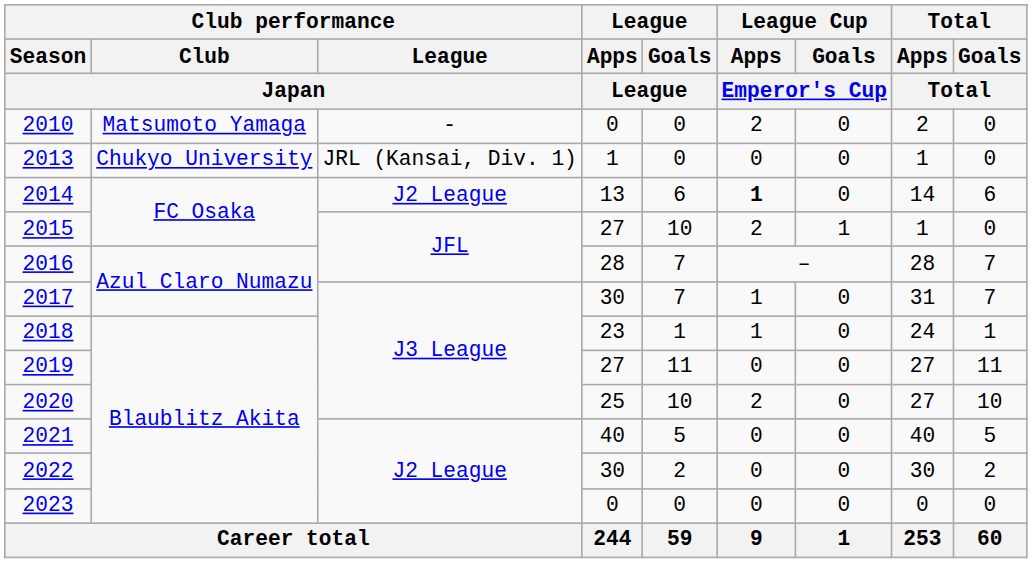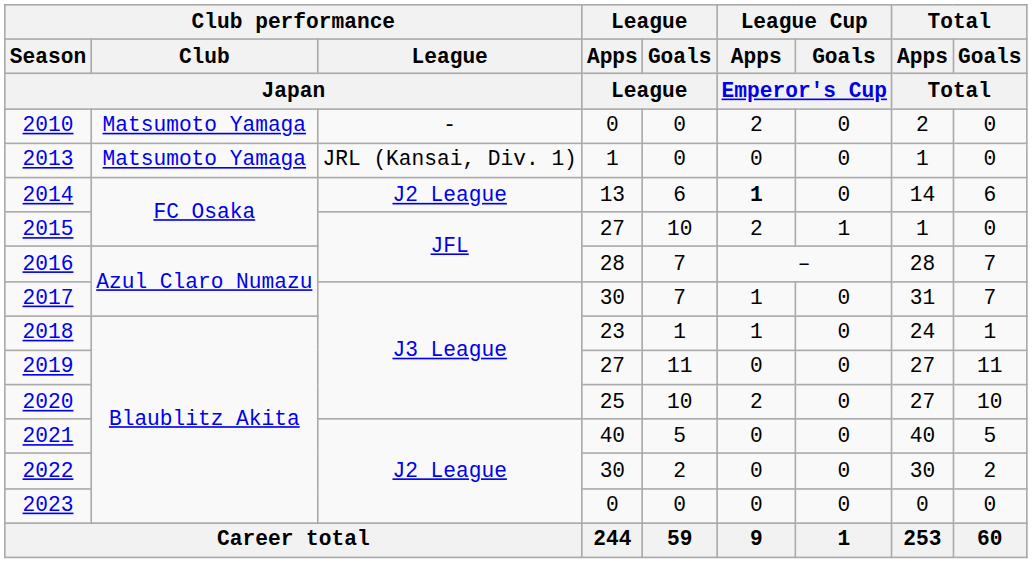 <table class="wikitable" style="text-align:center">
 <tr>
 <th colspan="3">Club performance</th>
 <th colspan="2">League</th>
 <th colspan="2">League Cup</th>
 <th colspan="2">Total</th>
 </tr>
 <tr>
 <th>Season</th>
 <th>Club</th>
 <th>League</th>
 <th>Apps</th>
 <th>Goals</th>
 <th>Apps</th>
 <th>Goals</th>
 <th>Apps</th>
 <th>Goals</th>
 </tr>
 <tr>
 <th colspan="3">Japan</th>
 <th colspan="2">League</th>
 <th colspan="2"><a href='#'>Emperor's Cup</a></th>
 <th colspan="2">Total</th>
 </tr>
 <tr>
 <td><a href='#'>2010</a></td>
 <td><a href='#'>Matsumoto Yamaga</a></td>
 <td>-</td>
 <td>0</td>
 <td>0</td>
 <td>2</td>
 <td>0</td>
 <td>2</td>
 <td>0</td>
 </tr>
 <tr>
 <td><a href='#'>2013</a></td>
-<td><a href='#'>Chukyo University</a></td>
+<td><a href='#'>Matsumoto Yamaga</a></td>
 <td>JRL (Kansai, Div. 1)</td>
 <td>1</td>
 <td>0</td>
 <td>0</td>
 <td>0</td>
 <td>1</td>
 <td>0</td>
 </tr>
 <tr>
 <td><a href='#'>2014</a></td>
 <td rowspan="2"><a href='#'>FC Osaka</a></td>
 <td><a href='#'>J2 League</a></td>
 <td>13</td>
 <td>6</td>
 <td><strong>1</strong></td>
 <td>0</td>
 <td>14</td>
 <td>6</td>
 </tr>
 <tr>
 <td><a href='#'>2015</a></td>
 <td rowspan="2"><a href='#'>JFL</a></td>
 <td>27</td>
 <td>10</td>
 <td>2</td>
 <td>1</td>
 <td>1</td>
 <td>0</td>
 </tr>
 <tr>
 <td><a href='#'>2016</a></td>
 <td rowspan="2"><a href='#'>Azul Claro Numazu</a></td>
 <td>28</td>
 <td>7</td>
 <td colspan="2">–</td>
 <td>28</td>
 <td>7</td>
 </tr>
 <tr>
 <td><a href='#'>2017</a></td>
 <td rowspan="4"><a href='#'>J3 League</a></td>
 <td>30</td>
 <td>7</td>
 <td>1</td>
 <td>0</td>
 <td>31</td>
 <td>7</td>
 </tr>
 <tr>
 <td><a href='#'>2018</a></td>
 <td rowspan="6"><a href='#'>Blaublitz Akita</a></td>
 <td>23</td>
 <td>1</td>
 <td>1</td>
 <td>0</td>
 <td>24</td>
 <td>1</td>
 </tr>
 <tr>
 <td><a href='#'>2019</a></td>
 <td>27</td>
 <td>11</td>
 <td>0</td>
 <td>0</td>
 <td>27</td>
 <td>11</td>
 </tr>
 <tr>
 <td><a href='#'>2020</a></td>
 <td>25</td>
 <td>10</td>
 <td>2</td>
 <td>0</td>
 <td>27</td>
 <td>10</td>
 </tr>
 <tr>
 <td><a href='#'>2021</a></td>
 <td rowspan="3"><a href='#'>J2 League</a></td>
 <td>40</td>
 <td>5</td>
 <td>0</td>
 <td>0</td>
 <td>40</td>
 <td>5</td>
 </tr>
 <tr>
 <td><a href='#'>2022</a></td>
 <td>30</td>
 <td>2</td>
 <td>0</td>
 <td>0</td>
 <td>30</td>
 <td>2</td>
 </tr>
 <tr>
 <td><a href='#'>2023</a></td>
 <td>0</td>
 <td>0</td>
 <td>0</td>
 <td>0</td>
 <td>0</td>
 <td>0</td>
 </tr>
 <tr>
 <th colspan=3>Career total</th>
 <th>244</th>
 <th>59</th>
 <th>9</th>
 <th>1</th>
 <th>253</th>
 <th>60</th>
 </tr>
 </table>
